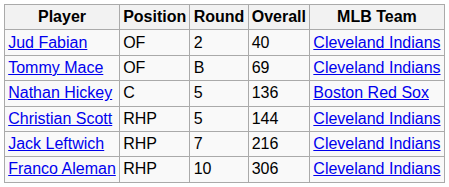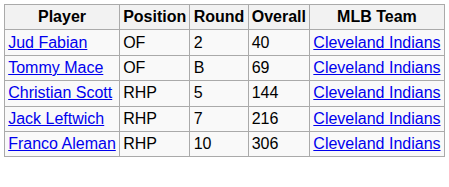 <table class="wikitable">
 <tr>
 <th>Player</th>
 <th>Position</th>
 <th>Round</th>
 <th>Overall</th>
 <th>MLB Team</th>
 </tr>
 <tr>
 <td><a href='#'>Jud Fabian</a></td>
 <td>OF</td>
 <td>2</td>
 <td>40</td>
 <td><a href='#'>Cleveland Indians</a></td>
 </tr>
 <tr>
 <td><a href='#'>Tommy Mace</a></td>
 <td>OF</td>
 <td>B</td>
 <td>69</td>
 <td><a href='#'>Cleveland Indians</a></td>
-</tr>
-<tr>
-<td><a href='#'>Nathan Hickey</a></td>
-<td>C</td>
-<td>5</td>
-<td>136</td>
-<td><a href='#'>Boston Red Sox</a></td>
 </tr>
 <tr>
 <td><a href='#'>Christian Scott</a></td>
 <td>RHP</td>
 <td>5</td>
 <td>144</td>
 <td><a href='#'>Cleveland Indians</a></td>
 </tr>
 <tr>
 <td><a href='#'>Jack Leftwich</a></td>
 <td>RHP</td>
 <td>7</td>
 <td>216</td>
 <td><a href='#'>Cleveland Indians</a></td>
 </tr>
 <tr>
 <td><a href='#'>Franco Aleman</a></td>
 <td>RHP</td>
 <td>10</td>
 <td>306</td>
 <td><a href='#'>Cleveland Indians</a></td>
 </tr>
 <tr>
 </tr>
 </table>
